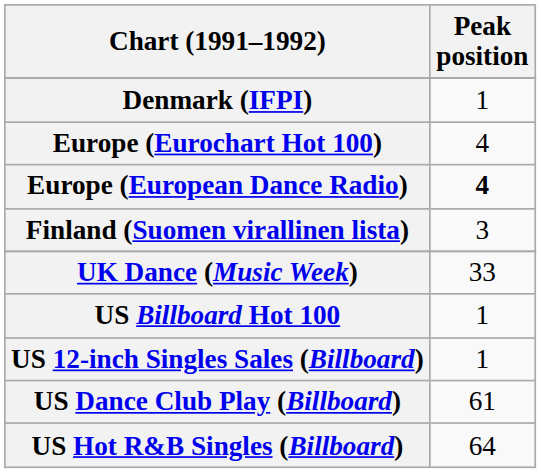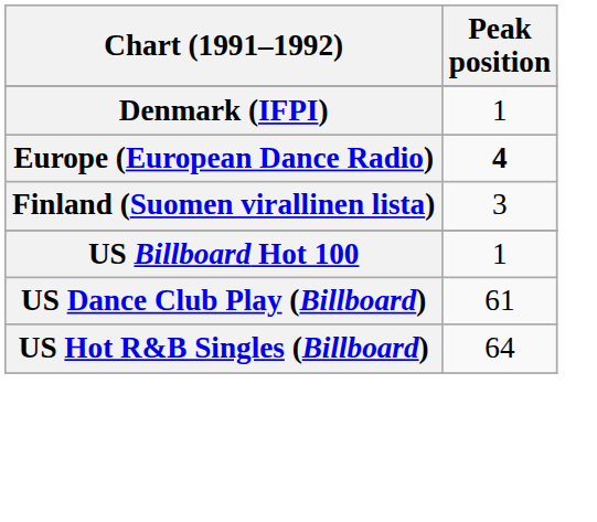 <table class="wikitable sortable plainrowheaders" style="text-align:center">
 <tr>
 <th>Chart (1991–1992)</th>
 <th>Peak<br>position</th>
 </tr>
 <tr>
 </tr>
 <tr>
 </tr>
 <tr>
 </tr>
 <tr>
 </tr>
 <tr>
 </tr>
 <tr>
 <th scope="row">Denmark (<a href='#'>IFPI</a>)</th>
 <td>1</td>
-</tr>
-<tr>
-<th scope="row">Europe (<a href='#'>Eurochart Hot 100</a>)</th>
-<td>4</td>
 </tr>
 <tr>
 <th scope="row">Europe (<a href='#'>European Dance Radio</a>)</th>
 <td><strong>4</strong></td>
 </tr>
 <tr>
 <th scope="row">Finland (<a href='#'>Suomen virallinen lista</a>)</th>
 <td>3</td>
 </tr>
 <tr>
 </tr>
 <tr>
 </tr>
 <tr>
 </tr>
 <tr>
 </tr>
 <tr>
 </tr>
 <tr>
 </tr>
 <tr>
 </tr>
 <tr>
 </tr>
 <tr>
 </tr>
 <tr>
 </tr>
 <tr>
-<th scope="row"><a href='#'>UK Dance</a> (<em><a href='#'>Music Week</a></em>) </th>
-<td>33</td>
-</tr>
-<tr>
 <th scope="row">US <a href='#'><em>Billboard</em> Hot 100</a></th>
-<td>1</td>
-</tr>
-<tr>
-<th scope="row">US <a href='#'>12-inch Singles Sales</a> (<em><a href='#'>Billboard</a></em>)</th>
 <td>1</td>
 </tr>
 <tr>
 <th scope="row">US <a href='#'>Dance Club Play</a> (<em><a href='#'>Billboard</a></em>)</th>
 <td>61</td>
 </tr>
 <tr>
 <th scope="row">US <a href='#'>Hot R&B Singles</a> (<em><a href='#'>Billboard</a></em>)</th>
 <td>64</td>
 </tr>
 </table>
